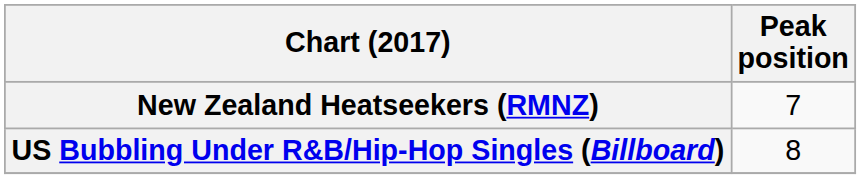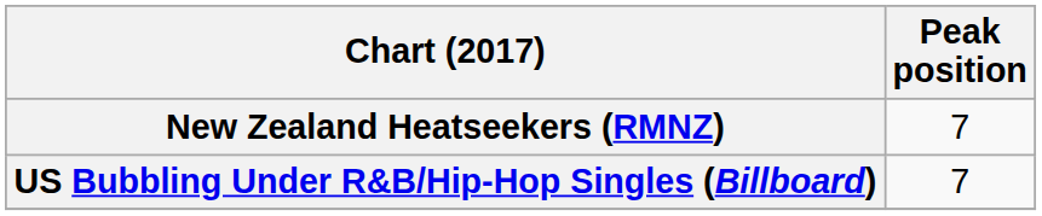 <table class="wikitable sortable plainrowheaders" style="text-align:center">
 <tr>
 <th scope="col">Chart (2017)</th>
 <th scope="col">Peak<br>position</th>
 </tr>
 <tr>
 <th scope="row">New Zealand Heatseekers (<a href='#'>RMNZ</a>)</th>
 <td>7</td>
 </tr>
 <tr>
 <th scope="row">US <a href='#'>Bubbling Under R&B/Hip-Hop Singles</a> (<em><a href='#'>Billboard</a></em>)</th>
-<td>8</td>
+<td>7</td>
 </tr>
 <tr>
 </tr>
 </table>
